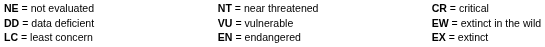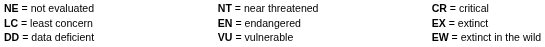 <table>
 <tr>
 <td style="width:20em"><strong>NE</strong> = not evaluated</td>
 <td style="width:20em"><strong>NT</strong> = near threatened</td>
 <td style="width:20em"><strong>CR</strong> = critical</td>
 </tr>
 <tr>
+<td><strong>LC</strong> = least concern</td>
+<td><strong>EN</strong> = endangered</td>
+<td><strong>EX</strong> = extinct</td>
+</tr>
+<tr>
 <td><strong>DD</strong> = data deficient</td>
 <td><strong>VU</strong> = vulnerable</td>
 <td><strong>EW</strong> = extinct in the wild</td>
 </tr>
-<tr>
-<td><strong>LC</strong> = least concern</td>
-<td><strong>EN</strong> = endangered</td>
-<td><strong>EX</strong> = extinct</td>
-</tr>
 </table>
